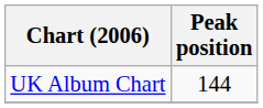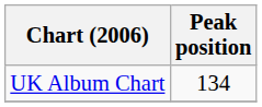 <table class="wikitable sortable">
 <tr>
 <th>Chart (2006)</th>
 <th>Peak<br>position</th>
 </tr>
 <tr>
 <td align="left"><a href='#'>UK Album Chart</a></td>
-<td align="center">144</td>
+<td align="center">134</td>
 </tr>
 <tr>
 </tr>
 </table>
